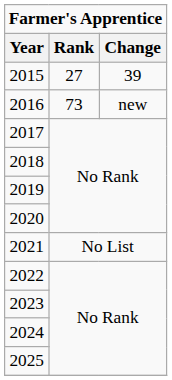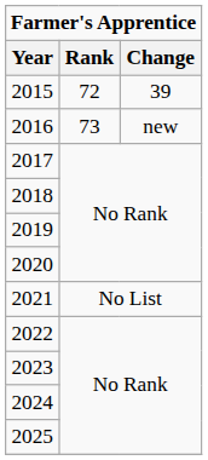 <table class="wikitable" style="font-size: 90%; text-align: center;">
 <tr>
 <td colspan="3"><strong>Farmer's Apprentice</strong></td>
 </tr>
 <tr>
 <th>Year</th>
 <th>Rank</th>
 <th>Change</th>
 </tr>
 <tr>
 <td>2015</td>
-<td>27</td>
+<td>72</td>
 <td> 39</td>
 </tr>
 <tr>
 <td>2016</td>
 <td>73</td>
 <td>new</td>
 </tr>
 <tr>
 <td>2017</td>
 <td colspan="2" rowspan="4"> No Rank</td>
 </tr>
 <tr>
 <td>2018</td>
 </tr>
 <tr>
 <td>2019</td>
 </tr>
 <tr>
 <td>2020</td>
 </tr>
 <tr>
 <td>2021</td>
 <td colspan="2">No List</td>
 </tr>
 <tr>
 <td>2022</td>
 <td colspan="2" rowspan="4"> No Rank</td>
 </tr>
 <tr>
 <td>2023</td>
 </tr>
 <tr>
 <td>2024</td>
 </tr>
 <tr>
 <td>2025</td>
 </tr>
 <tr>
 </tr>
 </table>
